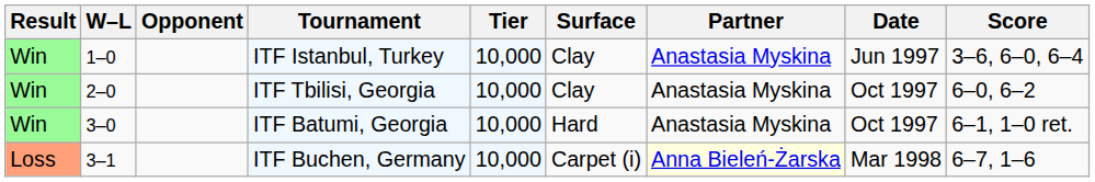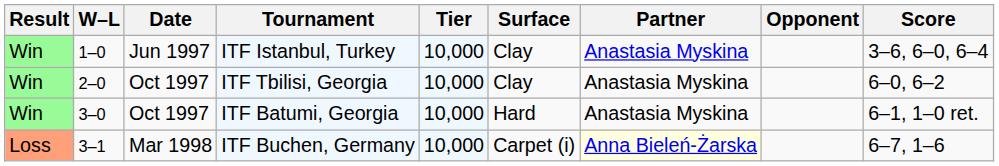 <table class="wikitable sortable">
 <tr>
 <th>Result</th>
 <th class=unsortable>W–L</th>
-<th>Opponent</th>
+<th>Date</th>
 <th>Tournament</th>
 <th>Tier</th>
 <th>Surface</th>
 <th>Partner</th>
-<th>Date</th>
+<th>Opponent</th>
 <th class=unsortable>Score</th>
 </tr>
 <tr>
 <td style="background:#98fb98;">Win</td>
 <td><small>1–0</small></td>
-<td></td>
+<td>Jun 1997</td>
 <td bgcolor=f0f8ff>ITF Istanbul, Turkey</td>
 <td bgcolor=f0f8ff>10,000</td>
 <td>Clay</td>
 <td> <a href='#'>Anastasia Myskina</a></td>
-<td>Jun 1997</td>
+<td></td>
 <td>3–6, 6–0, 6–4</td>
 </tr>
 <tr>
 <td style="background:#98fb98;">Win</td>
 <td><small>2–0</small></td>
-<td></td>
+<td>Oct 1997</td>
 <td bgcolor=f0f8ff>ITF Tbilisi, Georgia</td>
 <td bgcolor=f0f8ff>10,000</td>
 <td>Clay</td>
 <td> Anastasia Myskina</td>
-<td>Oct 1997</td>
+<td></td>
 <td>6–0, 6–2</td>
 </tr>
 <tr>
 <td style="background:#98fb98;">Win</td>
 <td><small>3–0</small></td>
-<td></td>
+<td>Oct 1997</td>
 <td bgcolor=f0f8ff>ITF Batumi, Georgia</td>
 <td bgcolor=f0f8ff>10,000</td>
 <td>Hard</td>
 <td> Anastasia Myskina</td>
-<td>Oct 1997</td>
+<td></td>
 <td>6–1, 1–0 ret.</td>
 </tr>
 <tr>
 <td style="background:#ffa07a;">Loss</td>
 <td><small>3–1</small></td>
-<td></td>
+<td>Mar 1998</td>
 <td bgcolor=f0f8ff>ITF Buchen, Germany</td>
 <td bgcolor=f0f8ff>10,000</td>
 <td>Carpet (i)</td>
 <td style="background: lightyellow;"> <a href='#'>Anna Bieleń-Żarska</a></td>
-<td>Mar 1998</td>
+<td></td>
 <td>6–7, 1–6</td>
 </tr>
 </table>
